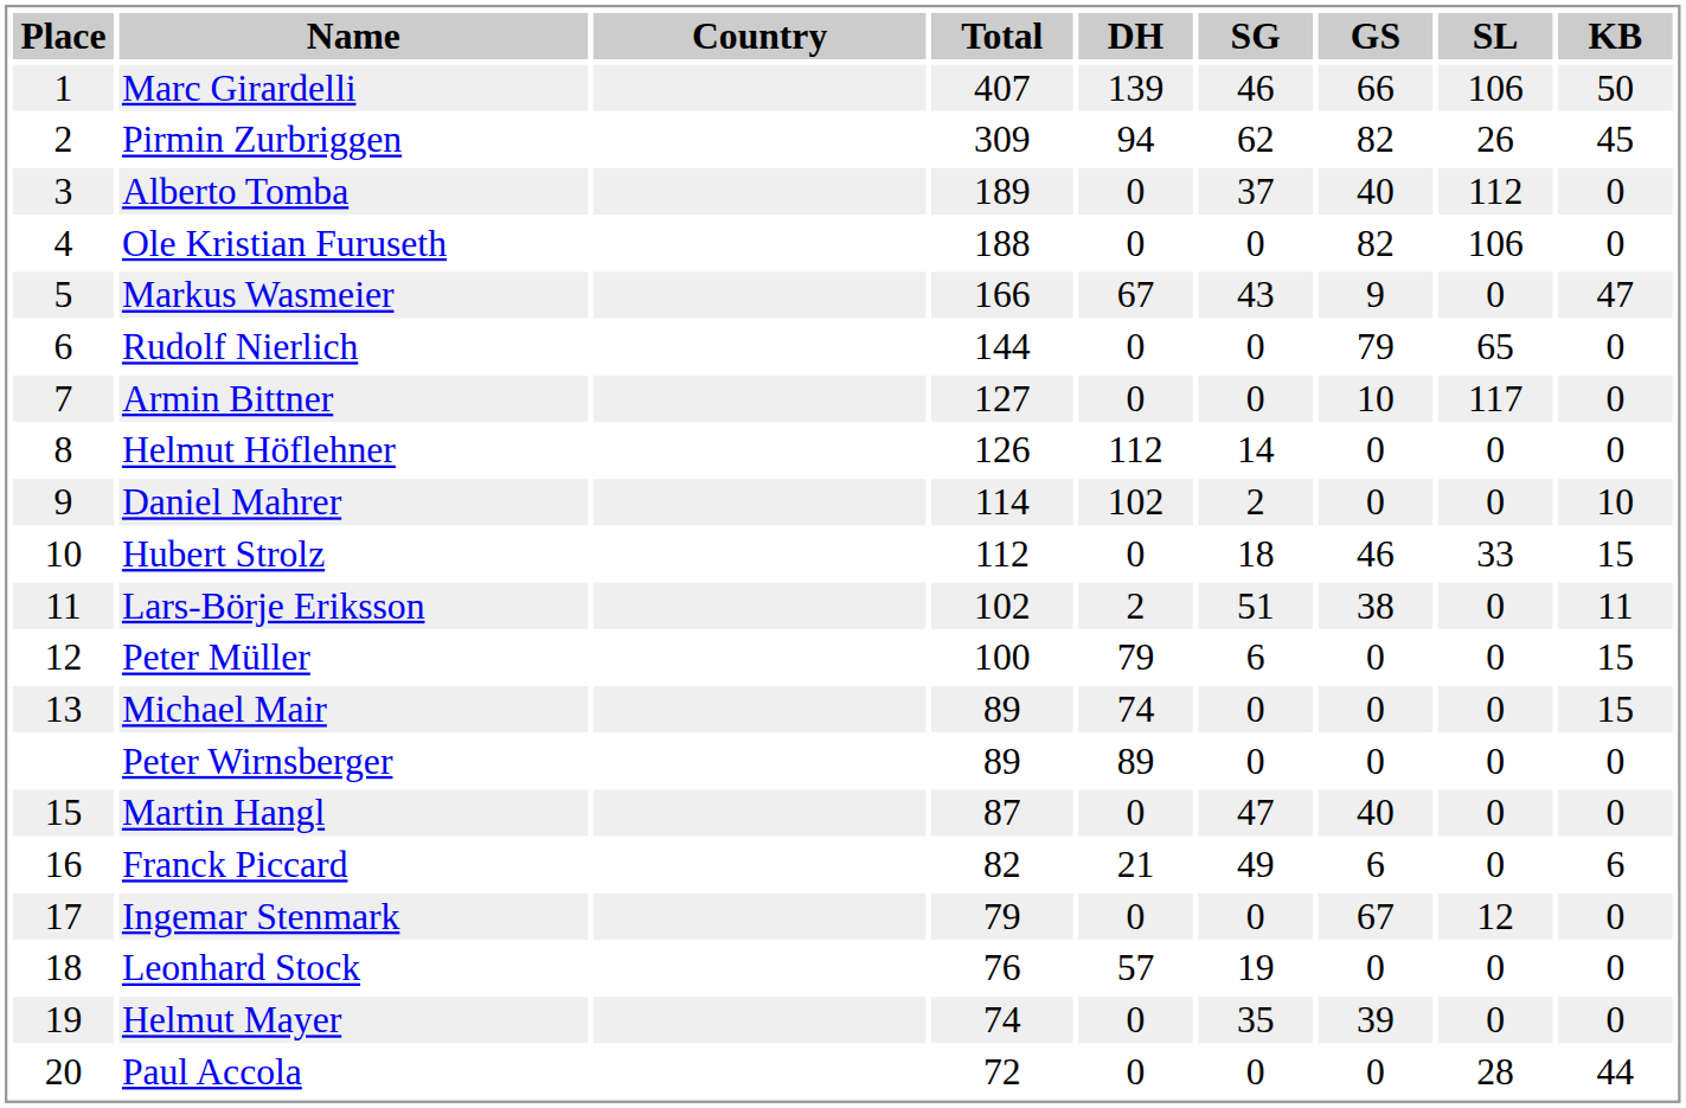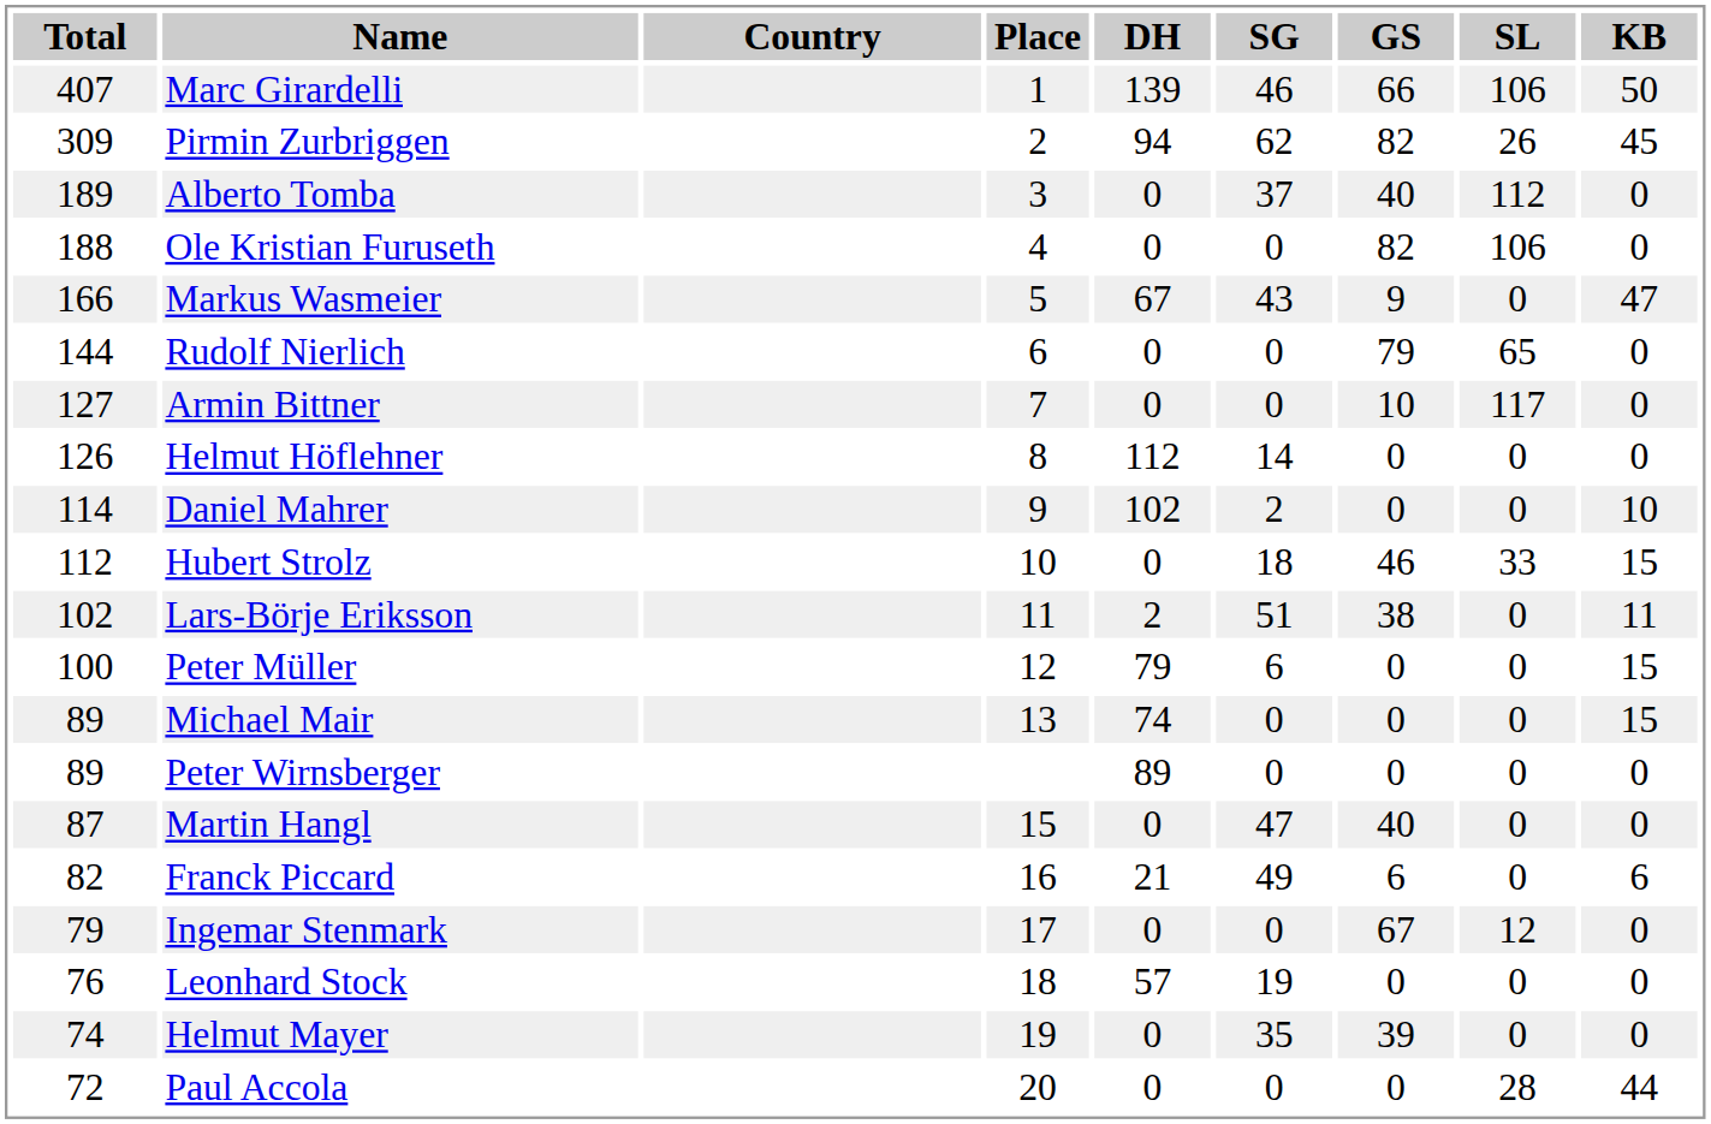 <table border="0" style="border: 1px solid #999; background-color:#FFFFFF; text-align:center; font-size:86%; line-height:15px;">
 <tr align="center" bgcolor="#CCCCCC">
-<th width=35>Place</th>
+<th width=50>Total</th>
 <th width=170>Name</th>
 <th width=120>Country</th>
-<th width=50>Total</th>
+<th width=35>Place</th>
 <th width=40>DH</th>
 <th width=40>SG</th>
 <th width=40>GS</th>
 <th width=40>SL</th>
 <th width=40>KB</th>
 </tr>
 <tr bgcolor="#EFEFEF">
-<td>1</td>
+<td>407</td>
 <td align="left"><a href='#'>Marc Girardelli</a></td>
 <td align="left"></td>
-<td>407</td>
+<td>1</td>
 <td>139</td>
 <td>46</td>
 <td>66</td>
 <td>106</td>
 <td>50</td>
 </tr>
 <tr>
-<td>2</td>
+<td>309</td>
 <td align="left"><a href='#'>Pirmin Zurbriggen</a></td>
 <td align="left"></td>
-<td>309</td>
+<td>2</td>
 <td>94</td>
 <td>62</td>
 <td>82</td>
 <td>26</td>
 <td>45</td>
 </tr>
 <tr bgcolor="#EFEFEF">
-<td>3</td>
+<td>189</td>
 <td align="left"><a href='#'>Alberto Tomba</a></td>
 <td align="left"></td>
-<td>189</td>
+<td>3</td>
 <td>0</td>
 <td>37</td>
 <td>40</td>
 <td>112</td>
 <td>0</td>
 </tr>
 <tr>
-<td>4</td>
+<td>188</td>
 <td align="left"><a href='#'>Ole Kristian Furuseth</a></td>
 <td align="left"></td>
-<td>188</td>
+<td>4</td>
 <td>0</td>
 <td>0</td>
 <td>82</td>
 <td>106</td>
 <td>0</td>
 </tr>
 <tr bgcolor="#EFEFEF">
-<td>5</td>
+<td>166</td>
 <td align="left"><a href='#'>Markus Wasmeier</a></td>
 <td align="left"></td>
-<td>166</td>
+<td>5</td>
 <td>67</td>
 <td>43</td>
 <td>9</td>
 <td>0</td>
 <td>47</td>
 </tr>
 <tr>
-<td>6</td>
+<td>144</td>
 <td align="left"><a href='#'>Rudolf Nierlich</a></td>
 <td align="left"></td>
-<td>144</td>
+<td>6</td>
 <td>0</td>
 <td>0</td>
 <td>79</td>
 <td>65</td>
 <td>0</td>
 </tr>
 <tr bgcolor="#EFEFEF">
-<td>7</td>
+<td>127</td>
 <td align="left"><a href='#'>Armin Bittner</a></td>
 <td align="left"></td>
-<td>127</td>
+<td>7</td>
 <td>0</td>
 <td>0</td>
 <td>10</td>
 <td>117</td>
 <td>0</td>
 </tr>
 <tr>
-<td>8</td>
+<td>126</td>
 <td align="left"><a href='#'>Helmut Höflehner</a></td>
 <td align="left"></td>
-<td>126</td>
+<td>8</td>
 <td>112</td>
 <td>14</td>
 <td>0</td>
 <td>0</td>
 <td>0</td>
 </tr>
 <tr bgcolor="#EFEFEF">
-<td>9</td>
+<td>114</td>
 <td align="left"><a href='#'>Daniel Mahrer</a></td>
 <td align="left"></td>
-<td>114</td>
+<td>9</td>
 <td>102</td>
 <td>2</td>
 <td>0</td>
 <td>0</td>
 <td>10</td>
 </tr>
 <tr>
-<td>10</td>
+<td>112</td>
 <td align="left"><a href='#'>Hubert Strolz</a></td>
 <td align="left"></td>
-<td>112</td>
+<td>10</td>
 <td>0</td>
 <td>18</td>
 <td>46</td>
 <td>33</td>
 <td>15</td>
 </tr>
 <tr bgcolor="#EFEFEF">
-<td>11</td>
+<td>102</td>
 <td align="left"><a href='#'>Lars-Börje Eriksson</a></td>
 <td align="left"></td>
-<td>102</td>
+<td>11</td>
 <td>2</td>
 <td>51</td>
 <td>38</td>
 <td>0</td>
 <td>11</td>
 </tr>
 <tr>
-<td>12</td>
+<td>100</td>
 <td align="left"><a href='#'>Peter Müller</a></td>
 <td align="left"></td>
-<td>100</td>
+<td>12</td>
 <td>79</td>
 <td>6</td>
 <td>0</td>
 <td>0</td>
 <td>15</td>
 </tr>
 <tr bgcolor="#EFEFEF">
-<td>13</td>
+<td>89</td>
 <td align="left"><a href='#'>Michael Mair</a></td>
 <td align="left"></td>
-<td>89</td>
+<td>13</td>
 <td>74</td>
 <td>0</td>
 <td>0</td>
 <td>0</td>
 <td>15</td>
 </tr>
 <tr>
-<td></td>
+<td>89</td>
 <td align="left"><a href='#'>Peter Wirnsberger</a></td>
 <td align="left"></td>
-<td>89</td>
+<td></td>
 <td>89</td>
 <td>0</td>
 <td>0</td>
 <td>0</td>
 <td>0</td>
 </tr>
 <tr bgcolor="#EFEFEF">
-<td>15</td>
+<td>87</td>
 <td align="left"><a href='#'>Martin Hangl</a></td>
 <td align="left"></td>
-<td>87</td>
+<td>15</td>
 <td>0</td>
 <td>47</td>
 <td>40</td>
 <td>0</td>
 <td>0</td>
 </tr>
 <tr>
-<td>16</td>
+<td>82</td>
 <td align="left"><a href='#'>Franck Piccard</a></td>
 <td align="left"></td>
-<td>82</td>
+<td>16</td>
 <td>21</td>
 <td>49</td>
 <td>6</td>
 <td>0</td>
 <td>6</td>
 </tr>
 <tr bgcolor="#EFEFEF">
-<td>17</td>
+<td>79</td>
 <td align="left"><a href='#'>Ingemar Stenmark</a></td>
 <td align="left"></td>
-<td>79</td>
+<td>17</td>
 <td>0</td>
 <td>0</td>
 <td>67</td>
 <td>12</td>
 <td>0</td>
 </tr>
 <tr>
-<td>18</td>
+<td>76</td>
 <td align="left"><a href='#'>Leonhard Stock</a></td>
 <td align="left"></td>
-<td>76</td>
+<td>18</td>
 <td>57</td>
 <td>19</td>
 <td>0</td>
 <td>0</td>
 <td>0</td>
 </tr>
 <tr bgcolor="#EFEFEF">
-<td>19</td>
+<td>74</td>
 <td align="left"><a href='#'>Helmut Mayer</a></td>
 <td align="left"></td>
-<td>74</td>
+<td>19</td>
 <td>0</td>
 <td>35</td>
 <td>39</td>
 <td>0</td>
 <td>0</td>
 </tr>
 <tr>
-<td>20</td>
+<td>72</td>
 <td align="left"><a href='#'>Paul Accola</a></td>
 <td align="left"></td>
-<td>72</td>
+<td>20</td>
 <td>0</td>
 <td>0</td>
 <td>0</td>
 <td>28</td>
 <td>44</td>
 </tr>
 </table>
